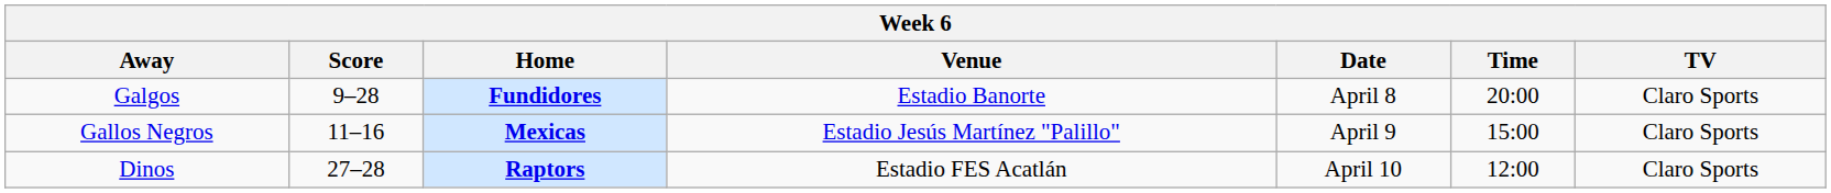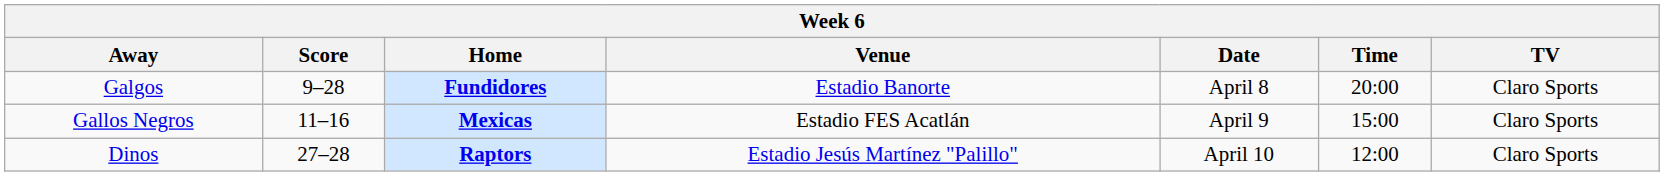 <table class="wikitable mw-collapsible mw-collapsed" style="width:100%;">
 <tr>
 <th colspan="8">Week 6</th>
 </tr>
 <tr>
 <th>Away</th>
 <th>Score</th>
 <th>Home</th>
 <th>Venue</th>
 <th>Date</th>
 <th>Time</th>
 <th>TV</th>
 </tr>
 <tr align="center">
 <td><a href='#'>Galgos</a></td>
 <td>9–28</td>
 <td bgcolor="#D0E7FF"><strong><a href='#'>Fundidores</a></strong></td>
 <td><a href='#'>Estadio Banorte</a></td>
 <td>April 8</td>
 <td>20:00</td>
 <td>Claro Sports</td>
 </tr>
 <tr align="center">
 <td><a href='#'>Gallos Negros</a></td>
 <td>11–16</td>
 <td bgcolor="#D0E7FF"><strong><a href='#'>Mexicas</a></strong></td>
-<td><a href='#'>Estadio Jesús Martínez "Palillo"</a></td>
+<td>Estadio FES Acatlán</td>
 <td>April 9</td>
 <td>15:00</td>
 <td>Claro Sports</td>
 </tr>
 <tr align="center">
 <td><a href='#'>Dinos</a></td>
 <td>27–28</td>
 <td bgcolor="#D0E7FF"><strong><a href='#'>Raptors</a></strong></td>
-<td>Estadio FES Acatlán</td>
+<td><a href='#'>Estadio Jesús Martínez "Palillo"</a></td>
 <td>April 10</td>
 <td>12:00</td>
 <td>Claro Sports</td>
 </tr>
 </table>
